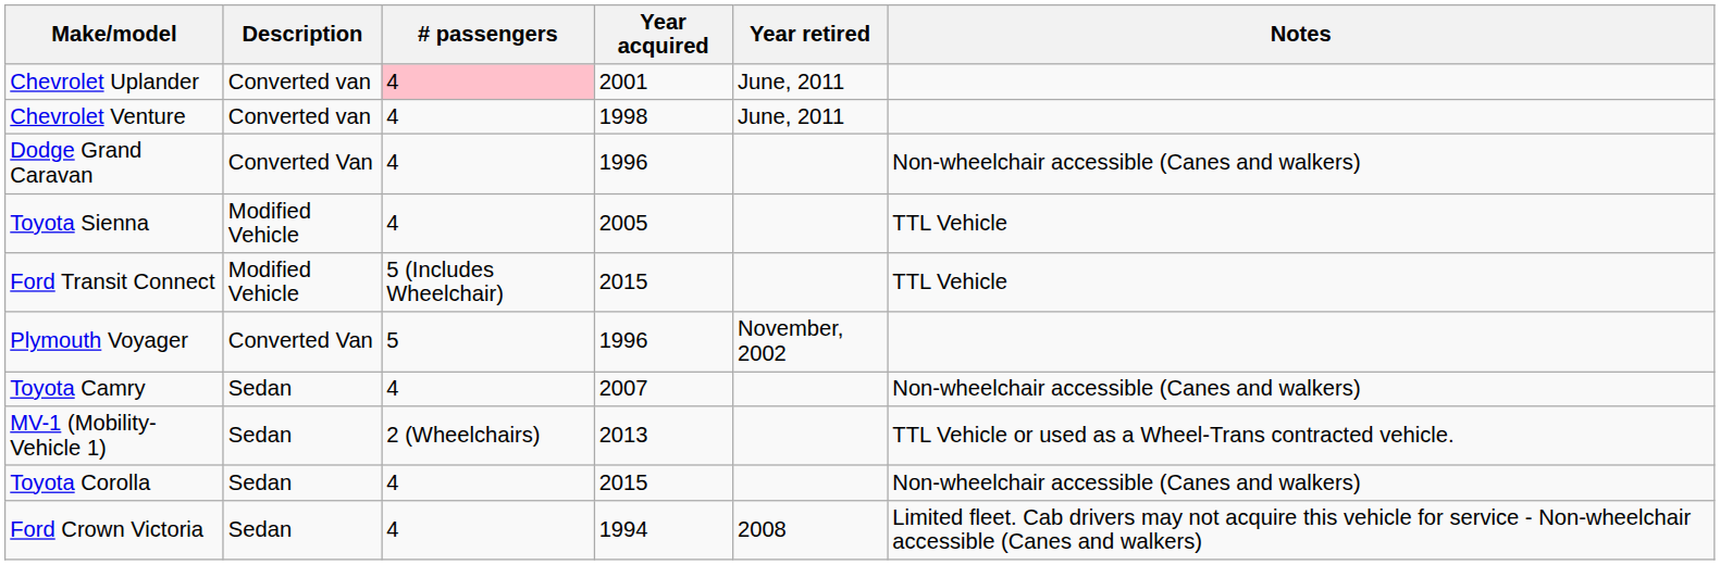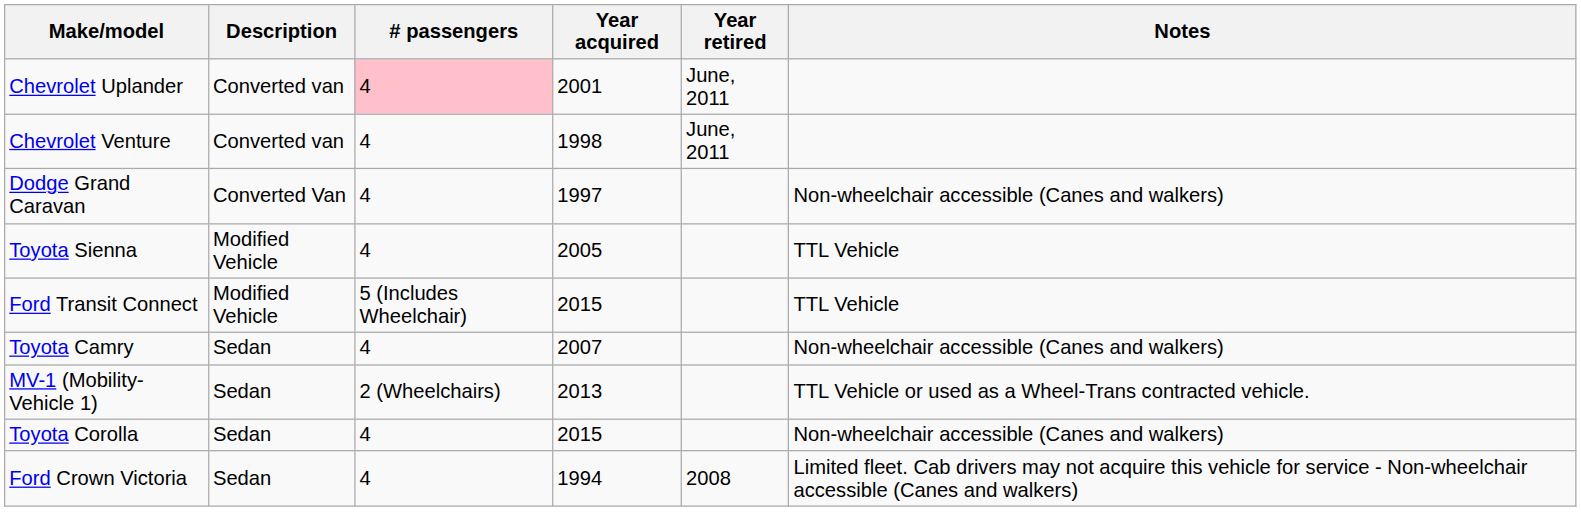 <table class="wikitable">
 <tr>
 <th>Make/model</th>
 <th>Description</th>
 <th># passengers</th>
 <th>Year acquired</th>
 <th>Year retired</th>
 <th>Notes</th>
 </tr>
 <tr>
 <td><a href='#'>Chevrolet</a> Uplander</td>
 <td>Converted van</td>
 <td style="background: pink;">4</td>
 <td>2001</td>
 <td>June, 2011</td>
 <td></td>
 </tr>
 <tr>
 <td><a href='#'>Chevrolet</a> Venture</td>
 <td>Converted van</td>
 <td>4</td>
 <td>1998</td>
 <td>June, 2011</td>
 <td></td>
 </tr>
 <tr>
 <td><a href='#'>Dodge</a> Grand Caravan</td>
 <td>Converted Van</td>
 <td>4</td>
-<td>1996</td>
+<td>1997</td>
 <td></td>
 <td>Non-wheelchair accessible (Canes and walkers)</td>
 </tr>
 <tr>
 <td><a href='#'>Toyota</a> Sienna</td>
 <td>Modified Vehicle</td>
 <td>4</td>
 <td>2005</td>
 <td></td>
 <td>TTL Vehicle </td>
 </tr>
 <tr>
 <td><a href='#'>Ford</a> Transit Connect</td>
 <td>Modified Vehicle</td>
 <td>5 (Includes Wheelchair)</td>
 <td>2015</td>
 <td></td>
 <td>TTL Vehicle </td>
-</tr>
-<tr>
-<td><a href='#'>Plymouth</a> Voyager</td>
-<td>Converted Van</td>
-<td>5</td>
-<td>1996</td>
-<td>November, 2002</td>
-<td></td>
 </tr>
 <tr>
 <td><a href='#'>Toyota</a> Camry</td>
 <td>Sedan</td>
 <td>4</td>
 <td>2007</td>
 <td></td>
 <td>Non-wheelchair accessible (Canes and walkers)</td>
 </tr>
 <tr>
 <td><a href='#'>MV-1</a> (Mobility-Vehicle 1)</td>
 <td>Sedan</td>
 <td>2 (Wheelchairs)</td>
 <td>2013</td>
 <td></td>
 <td>TTL Vehicle or used as a Wheel-Trans contracted vehicle. </td>
 </tr>
 <tr>
 <td><a href='#'>Toyota</a> Corolla</td>
 <td>Sedan</td>
 <td>4</td>
 <td>2015</td>
 <td></td>
 <td>Non-wheelchair accessible (Canes and walkers)</td>
 </tr>
 <tr>
 <td><a href='#'>Ford</a> Crown Victoria</td>
 <td>Sedan</td>
 <td>4</td>
 <td>1994</td>
 <td>2008</td>
 <td>Limited fleet. Cab drivers may not acquire this vehicle for service - Non-wheelchair accessible (Canes and walkers)</td>
 </tr>
 </table>
